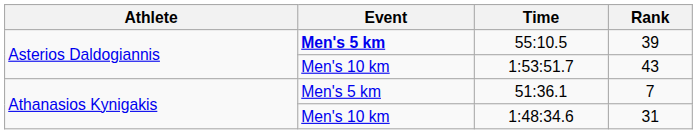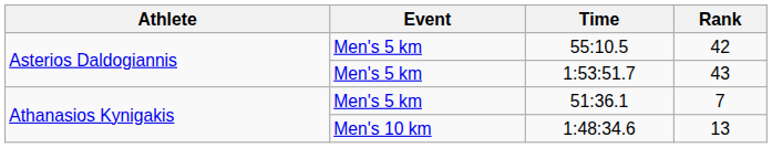 <table class="wikitable" style="text-align:center; font-size:90%; width:50%;">
 <tr>
 <th>Athlete</th>
 <th>Event</th>
 <th>Time</th>
 <th>Rank</th>
 </tr>
 <tr>
 <td align=left rowspan=2><a href='#'>Asterios Daldogiannis</a></td>
-<td align=left><strong><a href='#'>Men's 5 km</a></strong></td>
+<td align=left><a href='#'>Men's 5 km</a></td>
 <td>55:10.5</td>
-<td>39</td>
+<td>42</td>
 </tr>
 <tr>
-<td align=left><a href='#'>Men's 10 km</a></td>
+<td align=left><a href='#'>Men's 5 km</a></td>
 <td>1:53:51.7</td>
 <td>43</td>
 </tr>
 <tr>
 <td align=left rowspan=2><a href='#'>Athanasios Kynigakis</a></td>
 <td align=left><a href='#'>Men's 5 km</a></td>
 <td>51:36.1</td>
 <td>7</td>
 </tr>
 <tr>
 <td align=left><a href='#'>Men's 10 km</a></td>
 <td>1:48:34.6</td>
-<td>31</td>
+<td>13</td>
 </tr>
 </table>
